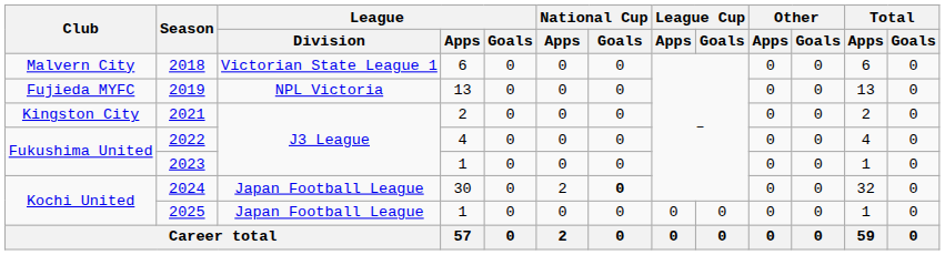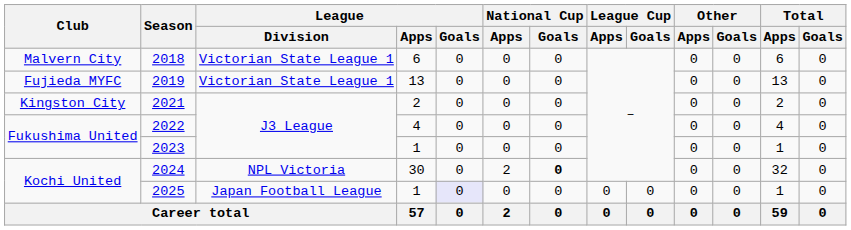 <table class="wikitable" style="text-align: center">
 <tr>
 <th rowspan="2">Club</th>
 <th rowspan="2">Season</th>
 <th colspan="3">League</th>
 <th colspan="2">National Cup</th>
 <th colspan="2">League Cup</th>
 <th colspan="2">Other</th>
 <th colspan="2">Total</th>
 </tr>
 <tr>
 <th>Division</th>
 <th>Apps</th>
 <th>Goals</th>
 <th>Apps</th>
 <th>Goals</th>
 <th>Apps</th>
 <th>Goals</th>
 <th>Apps</th>
 <th>Goals</th>
 <th>Apps</th>
 <th>Goals</th>
 </tr>
 <tr>
 <td><a href='#'>Malvern City</a></td>
 <td><a href='#'>2018</a></td>
 <td><a href='#'>Victorian State League 1</a></td>
 <td>6</td>
 <td>0</td>
 <td>0</td>
 <td>0</td>
 <td rowspan="6" colspan="2">–</td>
 <td>0</td>
 <td>0</td>
 <td>6</td>
 <td>0</td>
 </tr>
 <tr>
 <td><a href='#'>Fujieda MYFC</a></td>
 <td><a href='#'>2019</a></td>
-<td><a href='#'>NPL Victoria</a></td>
+<td><a href='#'>Victorian State League 1</a></td>
 <td>13</td>
 <td>0</td>
 <td>0</td>
 <td>0</td>
 <td>0</td>
 <td>0</td>
 <td>13</td>
 <td>0</td>
 </tr>
 <tr>
 <td><a href='#'>Kingston City</a></td>
 <td><a href='#'>2021</a></td>
 <td rowspan="3"><a href='#'>J3 League</a></td>
 <td>2</td>
 <td>0</td>
 <td>0</td>
 <td>0</td>
 <td>0</td>
 <td>0</td>
 <td>2</td>
 <td>0</td>
 </tr>
 <tr>
 <td rowspan="2"><a href='#'>Fukushima United</a></td>
 <td><a href='#'>2022</a></td>
 <td>4</td>
 <td>0</td>
 <td>0</td>
 <td>0</td>
 <td>0</td>
 <td>0</td>
 <td>4</td>
 <td>0</td>
 </tr>
 <tr>
 <td><a href='#'>2023</a></td>
 <td>1</td>
 <td>0</td>
 <td>0</td>
 <td>0</td>
 <td>0</td>
 <td>0</td>
 <td>1</td>
 <td>0</td>
 </tr>
 <tr>
 <td rowspan="2"><a href='#'>Kochi United</a></td>
 <td><a href='#'>2024</a></td>
-<td><a href='#'>Japan Football League</a></td>
+<td><a href='#'>NPL Victoria</a></td>
 <td>30</td>
 <td>0</td>
 <td>2</td>
 <td><strong>0</strong></td>
 <td>0</td>
 <td>0</td>
 <td>32</td>
 <td>0</td>
 </tr>
 <tr>
 <td><a href='#'>2025</a></td>
 <td><a href='#'>Japan Football League</a></td>
 <td>1</td>
-<td>0</td>
+<td style="background: lavender;">0</td>
 <td>0</td>
 <td>0</td>
 <td>0</td>
 <td>0</td>
 <td>0</td>
 <td>0</td>
 <td>1</td>
 <td>0</td>
 </tr>
 <tr>
 <th colspan=3>Career total</th>
 <th>57</th>
 <th>0</th>
 <th>2</th>
 <th>0</th>
 <th>0</th>
 <th>0</th>
 <th>0</th>
 <th>0</th>
 <th>59</th>
 <th>0</th>
 </tr>
 </table>
